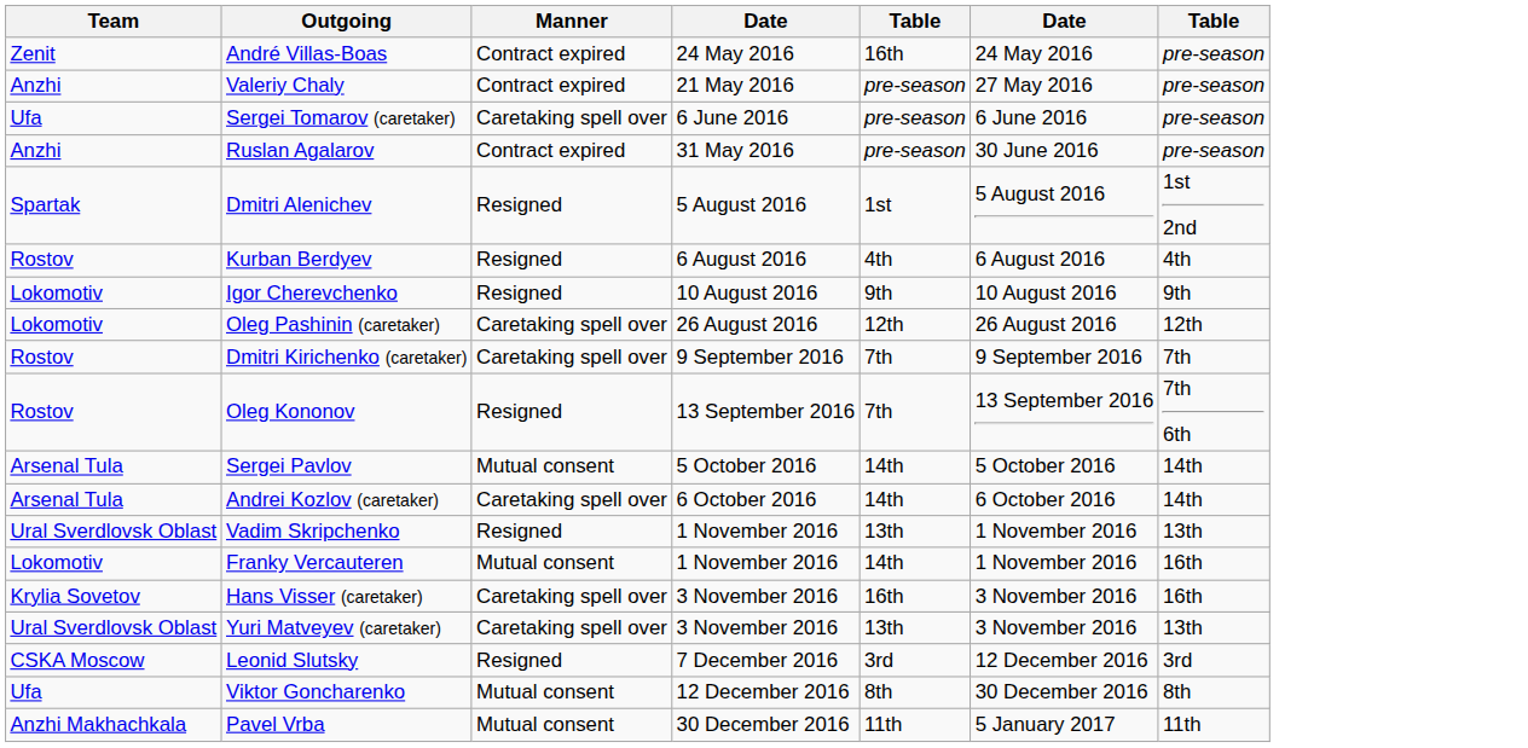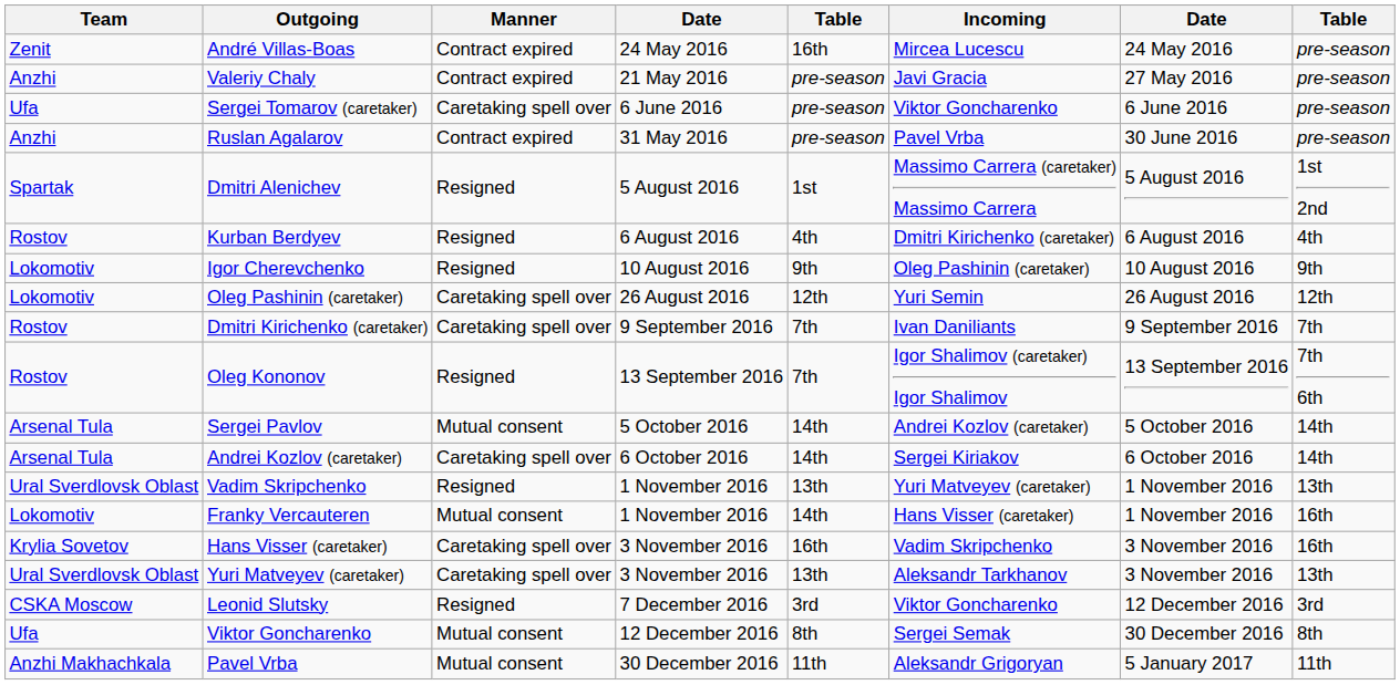 <table class="wikitable">
 <tr>
 <th>Team</th>
 <th>Outgoing</th>
 <th>Manner</th>
 <th>Date</th>
 <th>Table</th>
+<th>Incoming</th>
 <th>Date</th>
 <th>Table</th>
 </tr>
 <tr>
 <td><a href='#'>Zenit</a></td>
 <td> <a href='#'>André Villas-Boas</a></td>
 <td>Contract expired</td>
 <td>24 May 2016</td>
 <td>16th</td>
+<td> <a href='#'>Mircea Lucescu</a></td>
 <td>24 May 2016</td>
 <td><em>pre-season</em></td>
 </tr>
 <tr>
 <td><a href='#'>Anzhi</a></td>
 <td> <a href='#'>Valeriy Chaly</a></td>
 <td>Contract expired</td>
 <td>21 May 2016</td>
 <td><em>pre-season</em></td>
+<td> <a href='#'>Javi Gracia</a></td>
 <td>27 May 2016</td>
 <td><em>pre-season</em></td>
 </tr>
 <tr>
 <td><a href='#'>Ufa</a></td>
 <td> <a href='#'>Sergei Tomarov</a> <small>(caretaker)</small></td>
 <td>Caretaking spell over</td>
 <td>6 June 2016</td>
 <td><em>pre-season</em></td>
+<td> <a href='#'>Viktor Goncharenko</a></td>
 <td>6 June 2016</td>
 <td><em>pre-season</em></td>
 </tr>
 <tr>
 <td><a href='#'>Anzhi</a></td>
 <td> <a href='#'>Ruslan Agalarov</a></td>
 <td>Contract expired</td>
 <td>31 May 2016</td>
 <td><em>pre-season</em></td>
+<td> <a href='#'>Pavel Vrba</a></td>
 <td>30 June 2016</td>
 <td><em>pre-season</em></td>
 </tr>
 <tr>
 <td><a href='#'>Spartak</a></td>
 <td> <a href='#'>Dmitri Alenichev</a></td>
 <td>Resigned</td>
 <td>5 August 2016</td>
 <td>1st</td>
+<td> <a href='#'>Massimo Carrera</a> <small>(caretaker)</small><hr> <a href='#'>Massimo Carrera</a></td>
 <td>5 August 2016<hr></td>
 <td>1st<hr>2nd</td>
 </tr>
 <tr>
 <td><a href='#'>Rostov</a></td>
 <td> <a href='#'>Kurban Berdyev</a></td>
 <td>Resigned</td>
 <td>6 August 2016</td>
 <td>4th</td>
+<td> <a href='#'>Dmitri Kirichenko</a> <small>(caretaker)</small></td>
 <td>6 August 2016</td>
 <td>4th</td>
 </tr>
 <tr>
 <td><a href='#'>Lokomotiv</a></td>
 <td> <a href='#'>Igor Cherevchenko</a></td>
 <td>Resigned</td>
 <td>10 August 2016</td>
 <td>9th</td>
+<td> <a href='#'>Oleg Pashinin</a> <small>(caretaker)</small></td>
 <td>10 August 2016</td>
 <td>9th</td>
 </tr>
 <tr>
 <td><a href='#'>Lokomotiv</a></td>
 <td> <a href='#'>Oleg Pashinin</a> <small>(caretaker)</small></td>
 <td>Caretaking spell over</td>
 <td>26 August 2016</td>
 <td>12th</td>
+<td> <a href='#'>Yuri Semin</a></td>
 <td>26 August 2016</td>
 <td>12th</td>
 </tr>
 <tr>
 <td><a href='#'>Rostov</a></td>
 <td> <a href='#'>Dmitri Kirichenko</a> <small>(caretaker)</small></td>
 <td>Caretaking spell over</td>
 <td>9 September 2016</td>
 <td>7th</td>
+<td> <a href='#'>Ivan Daniliants</a></td>
 <td>9 September 2016</td>
 <td>7th</td>
 </tr>
 <tr>
 <td><a href='#'>Rostov</a></td>
 <td> <a href='#'>Oleg Kononov</a></td>
 <td>Resigned</td>
 <td>13 September 2016</td>
 <td>7th</td>
+<td> <a href='#'>Igor Shalimov</a> <small>(caretaker)</small><hr> <a href='#'>Igor Shalimov</a></td>
 <td>13 September 2016<hr></td>
 <td>7th<hr>6th</td>
 </tr>
 <tr>
 <td><a href='#'>Arsenal Tula</a></td>
 <td> <a href='#'>Sergei Pavlov</a></td>
 <td>Mutual consent</td>
 <td>5 October 2016</td>
 <td>14th</td>
+<td> <a href='#'>Andrei Kozlov</a> <small>(caretaker)</small></td>
 <td>5 October 2016</td>
 <td>14th</td>
 </tr>
 <tr>
 <td><a href='#'>Arsenal Tula</a></td>
 <td> <a href='#'>Andrei Kozlov</a> <small>(caretaker)</small></td>
 <td>Caretaking spell over</td>
 <td>6 October 2016</td>
 <td>14th</td>
+<td> <a href='#'>Sergei Kiriakov</a></td>
 <td>6 October 2016</td>
 <td>14th</td>
 </tr>
 <tr>
 <td><a href='#'>Ural Sverdlovsk Oblast</a></td>
 <td> <a href='#'>Vadim Skripchenko</a></td>
 <td>Resigned</td>
 <td>1 November 2016</td>
 <td>13th</td>
+<td> <a href='#'>Yuri Matveyev</a> <small>(caretaker)</small></td>
 <td>1 November 2016</td>
 <td>13th</td>
 </tr>
 <tr>
 <td><a href='#'>Lokomotiv</a></td>
 <td> <a href='#'>Franky Vercauteren</a></td>
 <td>Mutual consent</td>
 <td>1 November 2016</td>
 <td>14th</td>
+<td> <a href='#'>Hans Visser</a> <small>(caretaker)</small></td>
 <td>1 November 2016</td>
 <td>16th</td>
 </tr>
 <tr>
 <td><a href='#'>Krylia Sovetov</a></td>
 <td> <a href='#'>Hans Visser</a> <small>(caretaker)</small></td>
 <td>Caretaking spell over</td>
 <td>3 November 2016</td>
 <td>16th</td>
+<td> <a href='#'>Vadim Skripchenko</a></td>
 <td>3 November 2016</td>
 <td>16th</td>
 </tr>
 <tr>
 <td><a href='#'>Ural Sverdlovsk Oblast</a></td>
 <td> <a href='#'>Yuri Matveyev</a> <small>(caretaker)</small></td>
 <td>Caretaking spell over</td>
 <td>3 November 2016</td>
 <td>13th</td>
+<td> <a href='#'>Aleksandr Tarkhanov</a></td>
 <td>3 November 2016</td>
 <td>13th</td>
 </tr>
 <tr>
 <td><a href='#'>CSKA Moscow</a></td>
 <td> <a href='#'>Leonid Slutsky</a></td>
 <td>Resigned</td>
 <td>7 December 2016</td>
 <td>3rd</td>
+<td> <a href='#'>Viktor Goncharenko</a></td>
 <td>12 December 2016</td>
 <td>3rd</td>
 </tr>
 <tr>
 <td><a href='#'>Ufa</a></td>
 <td> <a href='#'>Viktor Goncharenko</a></td>
 <td>Mutual consent</td>
 <td>12 December 2016</td>
 <td>8th</td>
+<td> <a href='#'>Sergei Semak</a></td>
 <td>30 December 2016</td>
 <td>8th</td>
 </tr>
 <tr>
 <td><a href='#'>Anzhi Makhachkala</a></td>
 <td> <a href='#'>Pavel Vrba</a></td>
 <td>Mutual consent</td>
 <td>30 December 2016</td>
 <td>11th</td>
+<td> <a href='#'>Aleksandr Grigoryan</a></td>
 <td>5 January 2017</td>
 <td>11th</td>
 </tr>
 </table>
